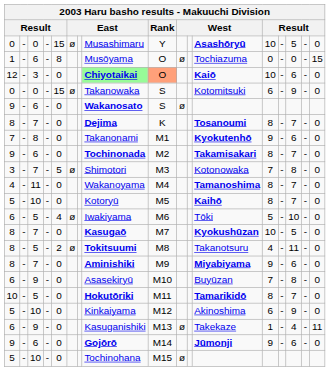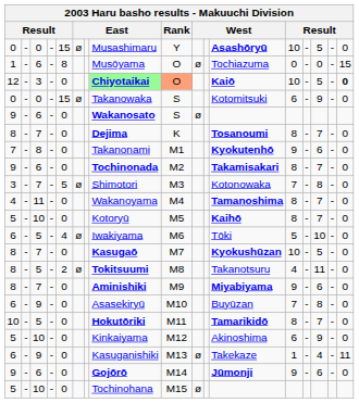 <table class="wikitable">
 <tr>
 <th colspan="17">2003 Haru basho results - Makuuchi Division</th>
 </tr>
 <tr>
 <th colspan="5">Result</th>
 <th colspan="3">East</th>
 <th>Rank</th>
 <th colspan="3">West</th>
 <th colspan="5">Result</th>
 </tr>
 <tr>
 <td align=center>0</td>
 <td align=center>-</td>
 <td align=center>0</td>
 <td align=center>-</td>
 <td align=center>15</td>
 <td align=center>ø</td>
 <td align=center></td>
 <td><a href='#'>Musashimaru</a></td>
 <td align=center>Y</td>
 <td align=center></td>
 <td align=center></td>
 <td><strong><a href='#'>Asashōryū</a></strong></td>
 <td align=center>10</td>
 <td align=center>-</td>
 <td align=center>5</td>
 <td align=center>-</td>
 <td align=center>0</td>
 </tr>
 <tr>
 <td align=center>1</td>
 <td align=center>-</td>
 <td align=center>6</td>
 <td align=center>-</td>
 <td align=center>8</td>
 <td align=center></td>
 <td align=center></td>
 <td><a href='#'>Musōyama</a></td>
 <td align=center>O</td>
 <td align=center>ø</td>
 <td align=center></td>
 <td><a href='#'>Tochiazuma</a></td>
 <td align=center>0</td>
 <td align=center>-</td>
 <td align=center>0</td>
 <td align=center>-</td>
 <td align=center>15</td>
 </tr>
 <tr>
 <td align=center>12</td>
 <td align=center>-</td>
 <td align=center>3</td>
 <td align=center>-</td>
 <td align=center>0</td>
 <td align=center></td>
 <td align=center></td>
 <td style="background: PaleGreen;"><strong><a href='#'>Chiyotaikai</a></strong></td>
 <td align=center style="background: lightsalmon;">O</td>
 <td align=center></td>
 <td align=center></td>
 <td><strong><a href='#'>Kaiō</a></strong></td>
 <td align=center>10</td>
 <td align=center>-</td>
-<td align=center>6</td>
+<td align=center>5</td>
 <td align=center>-</td>
-<td align=center>0</td>
+<td align=center><strong>0</strong></td>
 </tr>
 <tr>
 <td align=center>0</td>
 <td align=center>-</td>
 <td align=center>0</td>
 <td align=center>-</td>
 <td align=center>15</td>
 <td align=center>ø</td>
 <td align=center></td>
 <td><a href='#'>Takanowaka</a></td>
 <td align=center>S</td>
 <td align=center></td>
 <td align=center></td>
 <td><a href='#'>Kotomitsuki</a></td>
 <td align=center>6</td>
 <td align=center>-</td>
 <td align=center>9</td>
 <td align=center>-</td>
 <td align=center>0</td>
 </tr>
 <tr>
 <td align=center>9</td>
 <td align=center>-</td>
 <td align=center>6</td>
 <td align=center>-</td>
 <td align=center>0</td>
 <td align=center></td>
 <td align=center></td>
 <td><a href='#'><strong>Wakanosato</strong></a></td>
 <td align=center>S</td>
 <td align=center>ø</td>
 <td align=center></td>
 <td></td>
 <td align=center></td>
 <td align=center></td>
 <td align=center></td>
 <td align=center></td>
 <td align=center></td>
 </tr>
 <tr>
 <td align=center>8</td>
 <td align=center>-</td>
 <td align=center>7</td>
 <td align=center>-</td>
 <td align=center>0</td>
 <td align=center></td>
 <td align=center></td>
 <td><strong><a href='#'>Dejima</a></strong></td>
 <td align=center>K</td>
 <td align=center></td>
 <td align=center></td>
 <td><strong><a href='#'>Tosanoumi</a></strong></td>
 <td align=center>8</td>
 <td align=center>-</td>
 <td align=center>7</td>
 <td align=center>-</td>
 <td align=center>0</td>
 </tr>
 <tr>
 <td align=center>7</td>
 <td align=center>-</td>
 <td align=center>8</td>
 <td align=center>-</td>
 <td align=center>0</td>
 <td align=center></td>
 <td align=center></td>
 <td><a href='#'>Takanonami</a></td>
 <td align=center>M1</td>
 <td align=center></td>
 <td align=center></td>
 <td><a href='#'><strong>Kyokutenhō</strong></a></td>
 <td align=center>9</td>
 <td align=center>-</td>
 <td align=center>6</td>
 <td align=center>-</td>
 <td align=center>0</td>
 </tr>
 <tr>
 <td align=center>9</td>
 <td align=center>-</td>
 <td align=center>6</td>
 <td align=center>-</td>
 <td align=center>0</td>
 <td align=center></td>
 <td align=center></td>
 <td><a href='#'><strong>Tochinonada</strong></a></td>
 <td align=center>M2</td>
 <td align=center></td>
 <td align=center></td>
 <td><a href='#'><strong>Takamisakari</strong></a></td>
 <td align=center>8</td>
 <td align=center>-</td>
 <td align=center>7</td>
 <td align=center>-</td>
 <td align=center>0</td>
 </tr>
 <tr>
 <td align=center>3</td>
 <td align=center>-</td>
 <td align=center>7</td>
 <td align=center>-</td>
 <td align=center>5</td>
 <td align=center>ø</td>
 <td align=center></td>
 <td><a href='#'>Shimotori</a></td>
 <td align=center>M3</td>
 <td align=center></td>
 <td align=center></td>
 <td><a href='#'>Kotonowaka</a></td>
 <td align=center>7</td>
 <td align=center>-</td>
 <td align=center>8</td>
 <td align=center>-</td>
 <td align=center>0</td>
 </tr>
 <tr>
 <td align=center>4</td>
 <td align=center>-</td>
 <td align=center>11</td>
 <td align=center>-</td>
 <td align=center>0</td>
 <td align=center></td>
 <td align=center></td>
 <td><a href='#'>Wakanoyama</a></td>
 <td align=center>M4</td>
 <td align=center></td>
 <td align=center></td>
 <td><a href='#'><strong>Tamanoshima</strong></a></td>
 <td align=center>8</td>
 <td align=center>-</td>
 <td align=center>7</td>
 <td align=center>-</td>
 <td align=center>0</td>
 </tr>
 <tr>
 <td align=center>5</td>
 <td align=center>-</td>
 <td align=center>10</td>
 <td align=center>-</td>
 <td align=center>0</td>
 <td align=center></td>
 <td align=center></td>
 <td><a href='#'>Kotoryū</a></td>
 <td align=center>M5</td>
 <td align=center></td>
 <td align=center></td>
 <td><strong><a href='#'>Kaihō</a></strong></td>
 <td align=center>8</td>
 <td align=center>-</td>
 <td align=center>7</td>
 <td align=center>-</td>
 <td align=center>0</td>
 </tr>
 <tr>
 <td align=center>6</td>
 <td align=center>-</td>
 <td align=center>5</td>
 <td align=center>-</td>
 <td align=center>4</td>
 <td align=center>ø</td>
 <td align=center></td>
 <td><a href='#'>Iwakiyama</a></td>
 <td align=center>M6</td>
 <td align=center></td>
 <td align=center></td>
 <td><a href='#'>Tōki</a></td>
 <td align=center>5</td>
 <td align=center>-</td>
 <td align=center>10</td>
 <td align=center>-</td>
 <td align=center>0</td>
 </tr>
 <tr>
 <td align=center>8</td>
 <td align=center>-</td>
 <td align=center>7</td>
 <td align=center>-</td>
 <td align=center>0</td>
 <td align=center></td>
 <td align=center></td>
 <td><strong><a href='#'>Kasugaō</a></strong></td>
 <td align=center>M7</td>
 <td align=center></td>
 <td align=center></td>
 <td><a href='#'><strong>Kyokushūzan</strong></a></td>
 <td align=center>10</td>
 <td align=center>-</td>
 <td align=center>5</td>
 <td align=center>-</td>
 <td align=center>0</td>
 </tr>
 <tr>
 <td align=center>8</td>
 <td align=center>-</td>
 <td align=center>5</td>
 <td align=center>-</td>
 <td align=center>2</td>
 <td align=center>ø</td>
 <td align=center></td>
 <td><strong><a href='#'>Tokitsuumi</a></strong></td>
 <td align=center>M8</td>
 <td align=center></td>
 <td align=center></td>
 <td><a href='#'>Takanotsuru</a></td>
 <td align=center>4</td>
 <td align=center>-</td>
 <td align=center>11</td>
 <td align=center>-</td>
 <td align=center>0</td>
 </tr>
 <tr>
 <td align=center>8</td>
 <td align=center>-</td>
 <td align=center>7</td>
 <td align=center>-</td>
 <td align=center>0</td>
 <td align=center></td>
 <td align=center></td>
 <td><strong><a href='#'>Aminishiki</a></strong></td>
 <td align=center>M9</td>
 <td align=center></td>
 <td align=center></td>
 <td><a href='#'><strong>Miyabiyama</strong></a></td>
 <td align=center>9</td>
 <td align=center>-</td>
 <td align=center>6</td>
 <td align=center>-</td>
 <td align=center>0</td>
 </tr>
 <tr>
 <td align=center>6</td>
 <td align=center>-</td>
 <td align=center>9</td>
 <td align=center>-</td>
 <td align=center>0</td>
 <td align=center></td>
 <td align=center></td>
 <td><a href='#'>Asasekiryū</a></td>
 <td align=center>M10</td>
 <td align=center></td>
 <td align=center></td>
 <td><a href='#'>Buyūzan</a></td>
 <td align=center>7</td>
 <td align=center>-</td>
 <td align=center>8</td>
 <td align=center>-</td>
 <td align=center>0</td>
 </tr>
 <tr>
 <td align=center>10</td>
 <td align=center>-</td>
 <td align=center>5</td>
 <td align=center>-</td>
 <td align=center>0</td>
 <td align=center></td>
 <td align=center></td>
 <td><a href='#'><strong>Hokutōriki</strong></a></td>
 <td align=center>M11</td>
 <td align=center></td>
 <td align=center></td>
 <td><a href='#'><strong>Tamarikidō</strong></a></td>
 <td align=center>8</td>
 <td align=center>-</td>
 <td align=center>7</td>
 <td align=center>-</td>
 <td align=center>0</td>
 </tr>
 <tr>
 <td align=center>5</td>
 <td align=center>-</td>
 <td align=center>10</td>
 <td align=center>-</td>
 <td align=center>0</td>
 <td align=center></td>
 <td align=center></td>
 <td><a href='#'>Kinkaiyama</a></td>
 <td align=center>M12</td>
 <td align=center></td>
 <td align=center></td>
 <td><a href='#'>Akinoshima</a></td>
 <td align=center>6</td>
 <td align=center>-</td>
 <td align=center>9</td>
 <td align=center>-</td>
 <td align=center>0</td>
 </tr>
 <tr>
 <td align=center>6</td>
 <td align=center>-</td>
 <td align=center>9</td>
 <td align=center>-</td>
 <td align=center>0</td>
 <td align=center></td>
 <td align=center></td>
 <td><a href='#'>Kasuganishiki</a></td>
 <td align=center>M13</td>
 <td align=center>ø</td>
 <td align=center></td>
 <td><a href='#'>Takekaze</a></td>
 <td align=center>1</td>
 <td align=center>-</td>
 <td align=center>4</td>
 <td align=center>-</td>
 <td align=center>11</td>
 </tr>
 <tr>
 <td align=center>9</td>
 <td align=center>-</td>
 <td align=center>6</td>
 <td align=center>-</td>
 <td align=center>0</td>
 <td align=center></td>
 <td align=center></td>
 <td><a href='#'><strong>Gojōrō</strong></a></td>
 <td align=center>M14</td>
 <td align=center></td>
 <td align=center></td>
 <td><strong><a href='#'>Jūmonji</a></strong></td>
 <td align=center>9</td>
 <td align=center>-</td>
 <td align=center>6</td>
 <td align=center>-</td>
 <td align=center>0</td>
 </tr>
 <tr>
 <td align=center>5</td>
 <td align=center>-</td>
 <td align=center>10</td>
 <td align=center>-</td>
 <td align=center>0</td>
 <td align=center></td>
 <td align=center></td>
 <td><a href='#'>Tochinohana</a></td>
 <td align=center>M15</td>
 <td align=center>ø</td>
 <td align=center></td>
 <td></td>
 <td align=center></td>
 <td align=center></td>
 <td align=center></td>
 <td align=center></td>
 <td align=center></td>
 </tr>
 </table>
